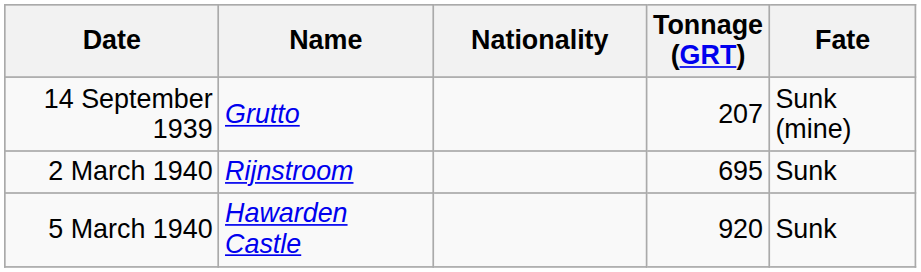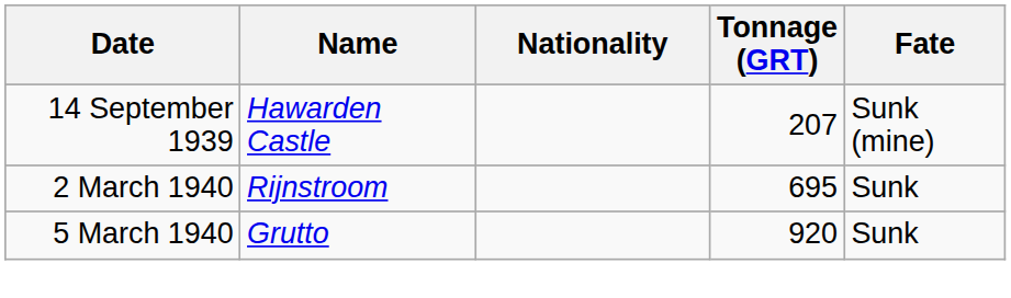 <table class="wikitable sortable">
 <tr>
 <th width="120px">Date</th>
 <th width="120px">Name</th>
 <th width="120px">Nationality</th>
 <th width="25px">Tonnage<br>(<a href='#'>GRT</a>)</th>
 <th width="80px">Fate</th>
 </tr>
 <tr>
 <td align="right">14 September 1939</td>
-<td align="left"><a href='#'><em>Grutto</em></a></td>
+<td align="left"><a href='#'><em>Hawarden Castle</em></a></td>
 <td align="left"></td>
 <td align="right">207</td>
 <td align="left">Sunk (mine)</td>
 </tr>
 <tr>
 <td align="right">2 March 1940</td>
 <td align="left"><a href='#'><em>Rijnstroom</em></a></td>
 <td align="left"></td>
 <td align="right">695</td>
 <td align="left">Sunk</td>
 </tr>
 <tr>
 <td align="right">5 March 1940</td>
-<td align="left"><a href='#'><em>Hawarden Castle</em></a></td>
+<td align="left"><a href='#'><em>Grutto</em></a></td>
 <td align="left"></td>
 <td align="right">920</td>
 <td align="left">Sunk</td>
 </tr>
 </table>
